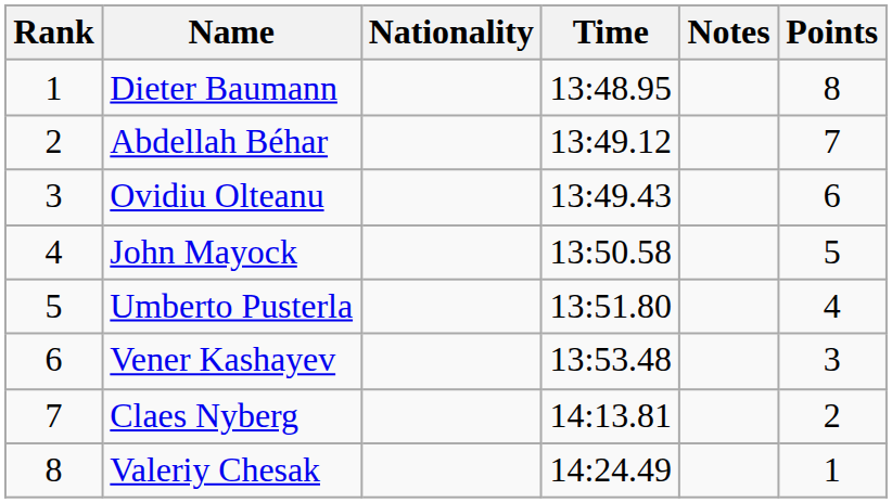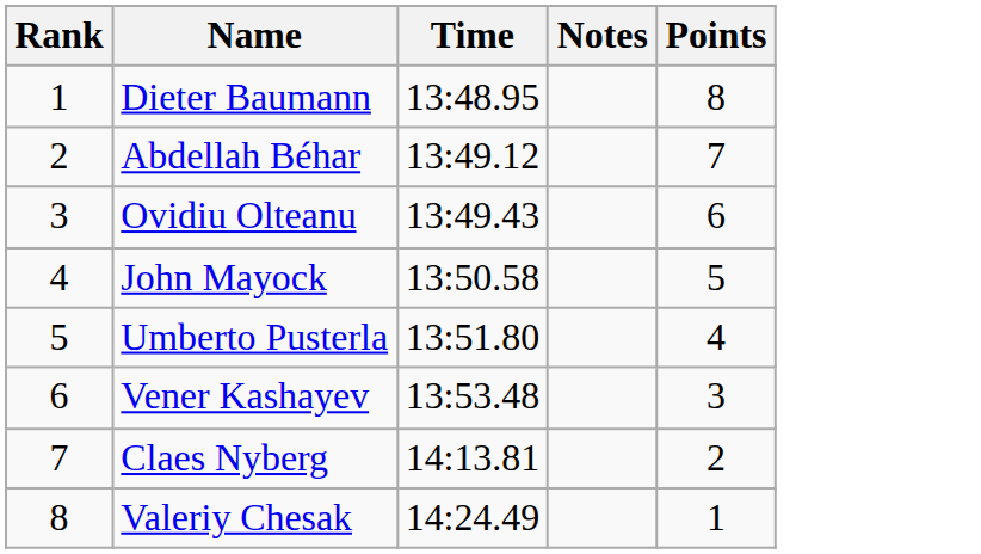 <table class="wikitable sortable" style="text-align:center">
 <tr>
 <th>Rank</th>
 <th>Name</th>
-<th>Nationality</th>
 <th>Time</th>
 <th>Notes</th>
 <th>Points</th>
 </tr>
 <tr>
 <td>1</td>
 <td align=left><a href='#'>Dieter Baumann</a></td>
-<td align=left></td>
 <td>13:48.95</td>
 <td></td>
 <td>8</td>
 </tr>
 <tr>
 <td>2</td>
 <td align=left><a href='#'>Abdellah Béhar</a></td>
-<td align=left></td>
 <td>13:49.12</td>
 <td></td>
 <td>7</td>
 </tr>
 <tr>
 <td>3</td>
 <td align=left><a href='#'>Ovidiu Olteanu</a></td>
-<td align=left></td>
 <td>13:49.43</td>
 <td></td>
 <td>6</td>
 </tr>
 <tr>
 <td>4</td>
 <td align=left><a href='#'>John Mayock</a></td>
-<td align=left></td>
 <td>13:50.58</td>
 <td></td>
 <td>5</td>
 </tr>
 <tr>
 <td>5</td>
 <td align=left><a href='#'>Umberto Pusterla</a></td>
-<td align=left></td>
 <td>13:51.80</td>
 <td></td>
 <td>4</td>
 </tr>
 <tr>
 <td>6</td>
 <td align=left><a href='#'>Vener Kashayev</a></td>
-<td align=left></td>
 <td>13:53.48</td>
 <td></td>
 <td>3</td>
 </tr>
 <tr>
 <td>7</td>
 <td align=left><a href='#'>Claes Nyberg</a></td>
-<td align=left></td>
 <td>14:13.81</td>
 <td></td>
 <td>2</td>
 </tr>
 <tr>
 <td>8</td>
 <td align=left><a href='#'>Valeriy Chesak</a></td>
-<td align=left></td>
 <td>14:24.49</td>
 <td></td>
 <td>1</td>
 </tr>
 </table>
